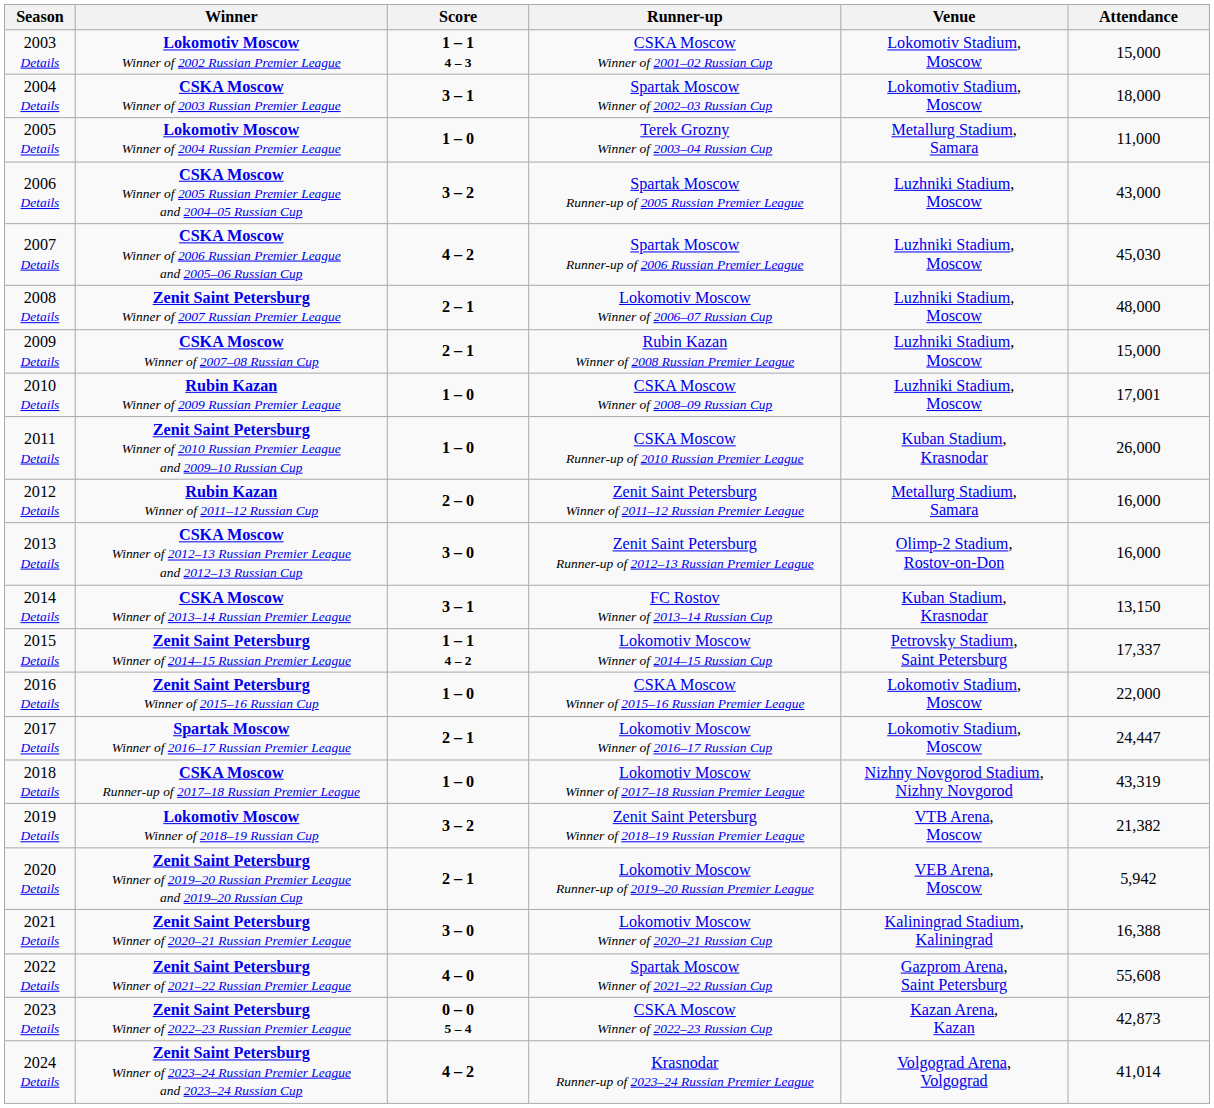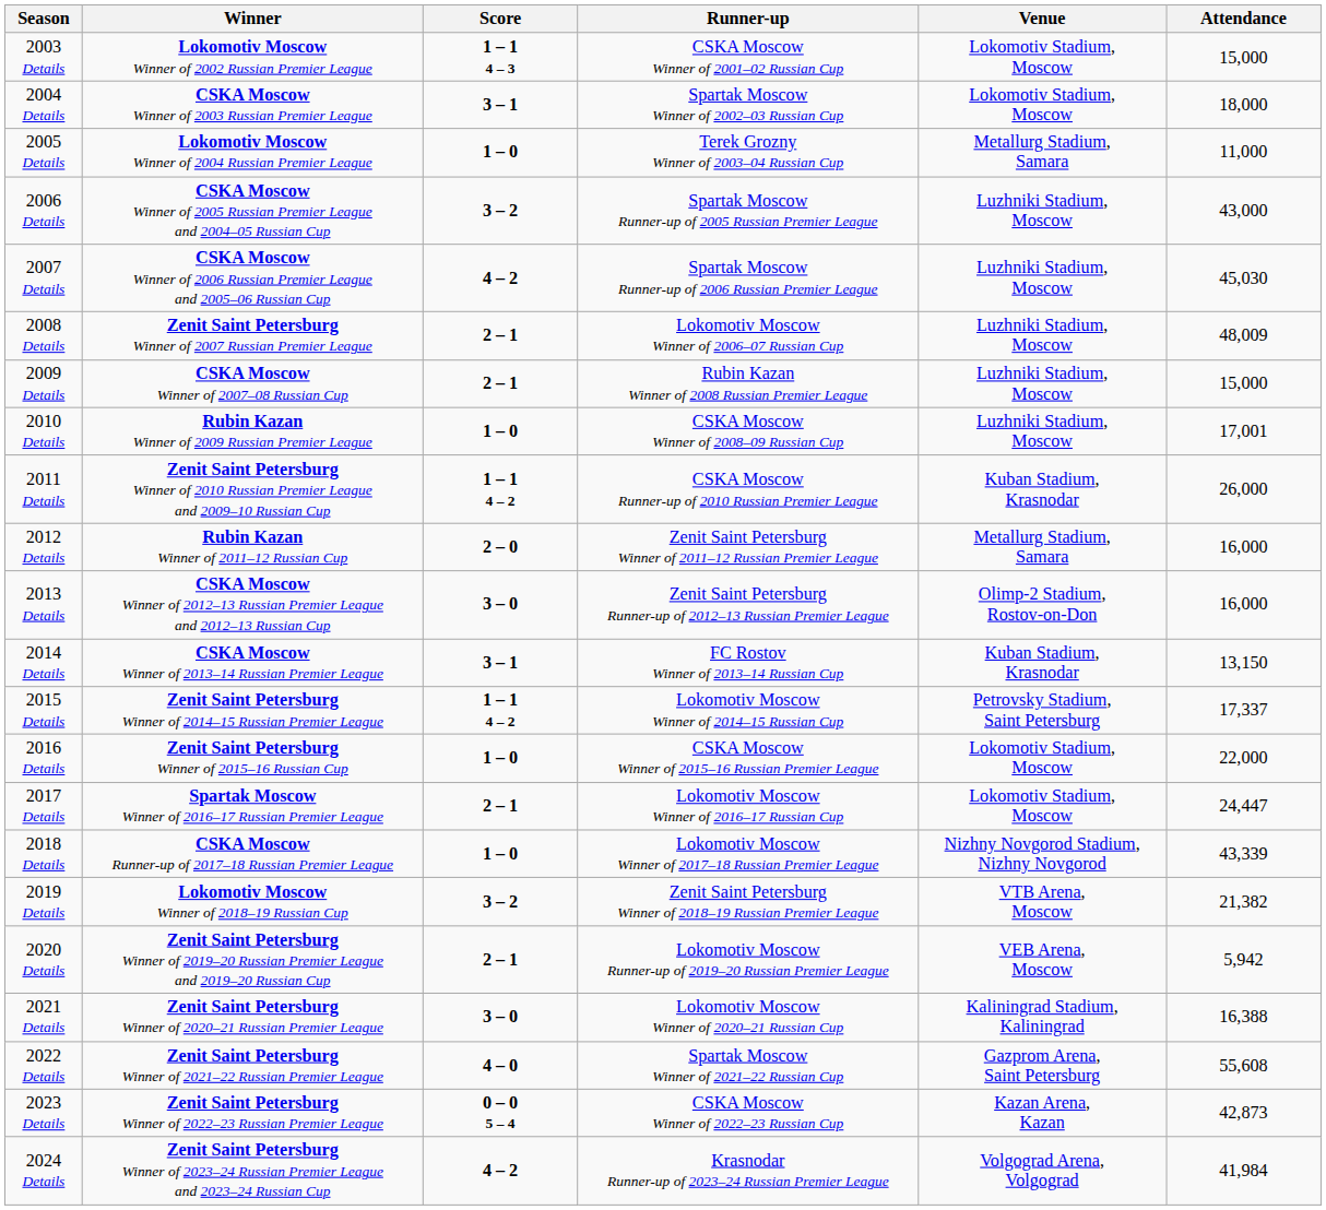 <table class="wikitable" style="text-align: center;">
 <tr>
 <th width=5%>Season</th>
 <th width=22%>Winner</th>
 <th width=10%>Score</th>
 <th width=22%>Runner-up</th>
 <th width=16%>Venue</th>
 <th width=10%>Attendance</th>
 </tr>
 <tr>
 <td>2003<br><small><em><a href='#'>Details</a></em></small></td>
 <td><strong><a href='#'>Lokomotiv Moscow</a></strong><br><small><em>Winner of <a href='#'>2002 Russian Premier League</a></em></small></td>
 <td><strong>1 – 1 <br><small>4 – 3 </small></strong></td>
 <td><a href='#'>CSKA Moscow</a><br><small><em>Winner of <a href='#'>2001–02 Russian Cup</a></em></small></td>
 <td><a href='#'>Lokomotiv Stadium</a>,<br><a href='#'>Moscow</a></td>
 <td>15,000</td>
 </tr>
 <tr>
 <td>2004<br><small><em><a href='#'>Details</a></em></small></td>
 <td><strong><a href='#'>CSKA Moscow</a></strong><br><small><em>Winner of <a href='#'>2003 Russian Premier League</a></em></small></td>
 <td><strong>3 – 1 </strong></td>
 <td><a href='#'>Spartak Moscow</a><br><small><em>Winner of <a href='#'>2002–03 Russian Cup</a></em></small></td>
 <td><a href='#'>Lokomotiv Stadium</a>,<br><a href='#'>Moscow</a></td>
 <td>18,000</td>
 </tr>
 <tr>
 <td>2005<br><small><em><a href='#'>Details</a></em></small></td>
 <td><strong><a href='#'>Lokomotiv Moscow</a></strong><br><small><em>Winner of <a href='#'>2004 Russian Premier League</a></em></small></td>
 <td><strong>1 – 0</strong></td>
 <td><a href='#'>Terek Grozny</a><br><small><em>Winner of <a href='#'>2003–04 Russian Cup</a></em></small></td>
 <td><a href='#'>Metallurg Stadium</a>,<br><a href='#'>Samara</a></td>
 <td>11,000</td>
 </tr>
 <tr>
 <td>2006<br><small><em><a href='#'>Details</a></em></small></td>
 <td><strong><a href='#'>CSKA Moscow</a></strong><br><small><em>Winner of <a href='#'>2005 Russian Premier League</a><br>and <a href='#'>2004–05 Russian Cup</a></em></small></td>
 <td><strong>3 – 2</strong></td>
 <td><a href='#'>Spartak Moscow</a><br><small><em>Runner-up of <a href='#'>2005 Russian Premier League</a></em></small></td>
 <td><a href='#'>Luzhniki Stadium</a>,<br><a href='#'>Moscow</a></td>
 <td>43,000</td>
 </tr>
 <tr>
 <td>2007<br><small><em><a href='#'>Details</a></em></small></td>
 <td><strong><a href='#'>CSKA Moscow</a></strong><br><small><em>Winner of <a href='#'>2006 Russian Premier League</a><br>and <a href='#'>2005–06 Russian Cup</a></em></small></td>
 <td><strong>4 – 2</strong></td>
 <td><a href='#'>Spartak Moscow</a><br><small><em>Runner-up of <a href='#'>2006 Russian Premier League</a></em></small></td>
 <td><a href='#'>Luzhniki Stadium</a>,<br><a href='#'>Moscow</a></td>
 <td>45,030</td>
 </tr>
 <tr>
 <td>2008<br><small><em><a href='#'>Details</a></em></small></td>
 <td><strong><a href='#'>Zenit Saint Petersburg</a></strong><br><small><em>Winner of <a href='#'>2007 Russian Premier League</a></em></small></td>
 <td><strong>2 – 1</strong></td>
 <td><a href='#'>Lokomotiv Moscow</a><br><small><em>Winner of <a href='#'>2006–07 Russian Cup</a></em></small></td>
 <td><a href='#'>Luzhniki Stadium</a>,<br><a href='#'>Moscow</a></td>
-<td>48,000</td>
+<td>48,009</td>
 </tr>
 <tr>
 <td>2009<br><small><em><a href='#'>Details</a></em></small></td>
 <td><strong><a href='#'>CSKA Moscow</a></strong><br><small><em>Winner of <a href='#'>2007–08 Russian Cup</a></em></small></td>
 <td><strong>2 – 1 </strong></td>
 <td><a href='#'>Rubin Kazan</a><br><small><em>Winner of <a href='#'>2008 Russian Premier League</a></em></small></td>
 <td><a href='#'>Luzhniki Stadium</a>,<br><a href='#'>Moscow</a></td>
 <td>15,000</td>
 </tr>
 <tr>
 <td>2010<br><small><em><a href='#'>Details</a></em></small></td>
 <td><strong><a href='#'>Rubin Kazan</a></strong><br><small><em>Winner of <a href='#'>2009 Russian Premier League</a></em></small></td>
 <td><strong>1 – 0</strong></td>
 <td><a href='#'>CSKA Moscow</a><br><small><em>Winner of <a href='#'>2008–09 Russian Cup</a></em></small></td>
 <td><a href='#'>Luzhniki Stadium</a>,<br><a href='#'>Moscow</a></td>
 <td>17,001</td>
 </tr>
 <tr>
 <td>2011<br><small><em><a href='#'>Details</a></em></small></td>
 <td><strong><a href='#'>Zenit Saint Petersburg</a></strong><br><small><em>Winner of <a href='#'>2010 Russian Premier League</a><br>and <a href='#'>2009–10 Russian Cup</a></em></small></td>
-<td><strong>1 – 0</strong></td>
+<td><strong>1 – 1 <br><small>4 – 2 </small></strong></td>
 <td><a href='#'>CSKA Moscow</a><br><small><em>Runner-up of <a href='#'>2010 Russian Premier League</a></em></small></td>
 <td><a href='#'>Kuban Stadium</a>,<br><a href='#'>Krasnodar</a></td>
 <td>26,000</td>
 </tr>
 <tr>
 <td>2012<br><small><em><a href='#'>Details</a></em></small></td>
 <td><strong><a href='#'>Rubin Kazan</a></strong><br><small><em>Winner of <a href='#'>2011–12 Russian Cup</a></em></small></td>
 <td><strong>2 – 0</strong></td>
 <td><a href='#'>Zenit Saint Petersburg</a><br><small><em>Winner of <a href='#'>2011–12 Russian Premier League</a></em></small></td>
 <td><a href='#'>Metallurg Stadium</a>,<br><a href='#'>Samara</a></td>
 <td>16,000</td>
 </tr>
 <tr>
 <td>2013<br><small><em><a href='#'>Details</a></em></small></td>
 <td><strong><a href='#'>CSKA Moscow</a></strong><br><small><em>Winner of <a href='#'>2012–13 Russian Premier League</a><br>and <a href='#'>2012–13 Russian Cup</a></em></small></td>
 <td><strong>3 – 0</strong></td>
 <td><a href='#'>Zenit Saint Petersburg</a><br><small><em>Runner-up of <a href='#'>2012–13 Russian Premier League</a></em></small></td>
 <td><a href='#'>Olimp-2 Stadium</a>,<br><a href='#'>Rostov-on-Don</a></td>
 <td>16,000</td>
 </tr>
 <tr>
 <td>2014<br><small><em><a href='#'>Details</a></em></small></td>
 <td><strong><a href='#'>CSKA Moscow</a></strong><br><small><em>Winner of <a href='#'>2013–14 Russian Premier League</a></em></small></td>
 <td><strong>3 – 1</strong></td>
 <td><a href='#'>FC Rostov</a><br><small><em>Winner of <a href='#'>2013–14 Russian Cup</a></em></small></td>
 <td><a href='#'>Kuban Stadium</a>,<br><a href='#'>Krasnodar</a></td>
 <td>13,150</td>
 </tr>
 <tr>
 <td>2015<br><small><em><a href='#'>Details</a></em></small></td>
 <td><strong><a href='#'>Zenit Saint Petersburg</a></strong><br><small><em>Winner of <a href='#'>2014–15 Russian Premier League</a></em></small></td>
 <td><strong>1 – 1 <br><small>4 – 2 </small></strong></td>
 <td><a href='#'>Lokomotiv Moscow</a><br><small><em>Winner of <a href='#'>2014–15 Russian Cup</a></em></small></td>
 <td><a href='#'>Petrovsky Stadium</a>,<br><a href='#'>Saint Petersburg</a></td>
 <td>17,337</td>
 </tr>
 <tr>
 <td>2016<br><small><em><a href='#'>Details</a></em></small></td>
 <td><strong><a href='#'>Zenit Saint Petersburg</a></strong><br><small><em>Winner of <a href='#'>2015–16 Russian Cup</a></em></small></td>
 <td><strong>1 – 0</strong></td>
 <td><a href='#'>CSKA Moscow</a><br><small><em>Winner of <a href='#'>2015–16 Russian Premier League</a></em></small></td>
 <td><a href='#'>Lokomotiv Stadium</a>,<br><a href='#'>Moscow</a></td>
 <td>22,000</td>
 </tr>
 <tr>
 <td>2017<br><small><em><a href='#'>Details</a></em></small></td>
 <td><strong><a href='#'>Spartak Moscow</a></strong><br><small><em>Winner of <a href='#'>2016–17 Russian Premier League</a></em></small></td>
 <td><strong>2 – 1 </strong></td>
 <td><a href='#'>Lokomotiv Moscow</a><br><small><em>Winner of <a href='#'>2016–17 Russian Cup</a></em></small></td>
 <td><a href='#'>Lokomotiv Stadium</a>,<br><a href='#'>Moscow</a></td>
 <td>24,447</td>
 </tr>
 <tr>
 <td>2018<br><small><em><a href='#'>Details</a></em></small></td>
 <td><strong><a href='#'>CSKA Moscow</a></strong><br><small><em>Runner-up of <a href='#'>2017–18 Russian Premier League</a></em></small></td>
 <td><strong>1 – 0 </strong></td>
 <td><a href='#'>Lokomotiv Moscow</a><br><small><em>Winner of <a href='#'>2017–18 Russian Premier League</a></em></small></td>
 <td><a href='#'>Nizhny Novgorod Stadium</a>,<br><a href='#'>Nizhny Novgorod</a></td>
-<td>43,319</td>
+<td>43,339</td>
 </tr>
 <tr>
 <td>2019<br><small><em><a href='#'>Details</a></em></small></td>
 <td><strong><a href='#'>Lokomotiv Moscow</a></strong><br><small><em>Winner of <a href='#'>2018–19 Russian Cup</a></em></small></td>
 <td><strong>3 – 2</strong></td>
 <td><a href='#'>Zenit Saint Petersburg</a><br><small><em>Winner of <a href='#'>2018–19 Russian Premier League</a></em></small></td>
 <td><a href='#'>VTB Arena</a>,<br><a href='#'>Moscow</a></td>
 <td>21,382</td>
 </tr>
 <tr>
 <td>2020<br><small><em><a href='#'>Details</a></em></small></td>
 <td><strong><a href='#'>Zenit Saint Petersburg</a></strong><br><small><em>Winner of <a href='#'>2019–20 Russian Premier League</a><br>and <a href='#'>2019–20 Russian Cup</a></em></small></td>
 <td><strong>2 – 1</strong></td>
 <td><a href='#'>Lokomotiv Moscow</a><br><small><em>Runner-up of <a href='#'>2019–20 Russian Premier League</a></em></small></td>
 <td><a href='#'>VEB Arena</a>,<br><a href='#'>Moscow</a></td>
 <td>5,942</td>
 </tr>
 <tr>
 <td>2021<br><small><em><a href='#'>Details</a></em></small></td>
 <td><strong><a href='#'>Zenit Saint Petersburg</a></strong><br><small><em>Winner of <a href='#'>2020–21 Russian Premier League</a></em></small></td>
 <td><strong>3 – 0</strong></td>
 <td><a href='#'>Lokomotiv Moscow</a><br><small><em>Winner of <a href='#'>2020–21 Russian Cup</a></em></small></td>
 <td><a href='#'>Kaliningrad Stadium</a>,<br><a href='#'>Kaliningrad</a></td>
 <td>16,388</td>
 </tr>
 <tr>
 <td>2022<br><small><em><a href='#'>Details</a></em></small></td>
 <td><strong><a href='#'>Zenit Saint Petersburg</a></strong><br><small><em>Winner of <a href='#'>2021–22 Russian Premier League</a></em></small></td>
 <td><strong>4 – 0</strong></td>
 <td><a href='#'>Spartak Moscow</a><br><small><em>Winner of <a href='#'>2021–22 Russian Cup</a></em></small></td>
 <td><a href='#'>Gazprom Arena</a>,<br><a href='#'>Saint Petersburg</a></td>
 <td>55,608</td>
 </tr>
 <tr>
 <td>2023<br><small><em><a href='#'>Details</a></em></small></td>
 <td><strong><a href='#'>Zenit Saint Petersburg</a></strong><br><small><em>Winner of <a href='#'>2022–23 Russian Premier League</a></em></small></td>
 <td><strong>0 – 0 <br><small>5 – 4 </small></strong></td>
 <td><a href='#'>CSKA Moscow</a><br><small><em>Winner of <a href='#'>2022–23 Russian Cup</a></em></small></td>
 <td><a href='#'>Kazan Arena</a>,<br><a href='#'>Kazan</a></td>
 <td>42,873</td>
 </tr>
 <tr>
 <td>2024<br><small><em><a href='#'>Details</a></em></small></td>
 <td><strong><a href='#'>Zenit Saint Petersburg</a></strong><br><small><em>Winner of <a href='#'>2023–24 Russian Premier League</a><br>and <a href='#'>2023–24 Russian Cup</a></em></small></td>
 <td><strong>4 – 2</strong></td>
 <td><a href='#'>Krasnodar</a><br><small><em>Runner-up of <a href='#'>2023–24 Russian Premier League</a></em></small></td>
 <td><a href='#'>Volgograd Arena</a>,<br><a href='#'>Volgograd</a></td>
-<td>41,014</td>
+<td>41,984</td>
 </tr>
 </table>
